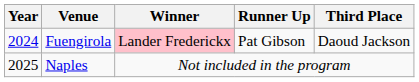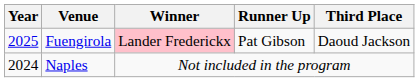 <table class="wikitable" border="1">
 <tr>
 <th>Year</th>
 <th>Venue</th>
 <th>Winner</th>
 <th>Runner Up</th>
 <th>Third Place</th>
 </tr>
 <tr>
-<td><a href='#'>2024</a></td>
+<td><a href='#'>2025</a></td>
 <td> <a href='#'>Fuengirola</a></td>
 <td style="background: pink;"> Lander Frederickx</td>
 <td> Pat Gibson</td>
 <td> Daoud Jackson</td>
 </tr>
 <tr>
-<td>2025</td>
+<td>2024</td>
 <td> <a href='#'>Naples</a></td>
 <td colspan=3 align=center><em>Not included in the program</em></td>
 </tr>
 </table>
